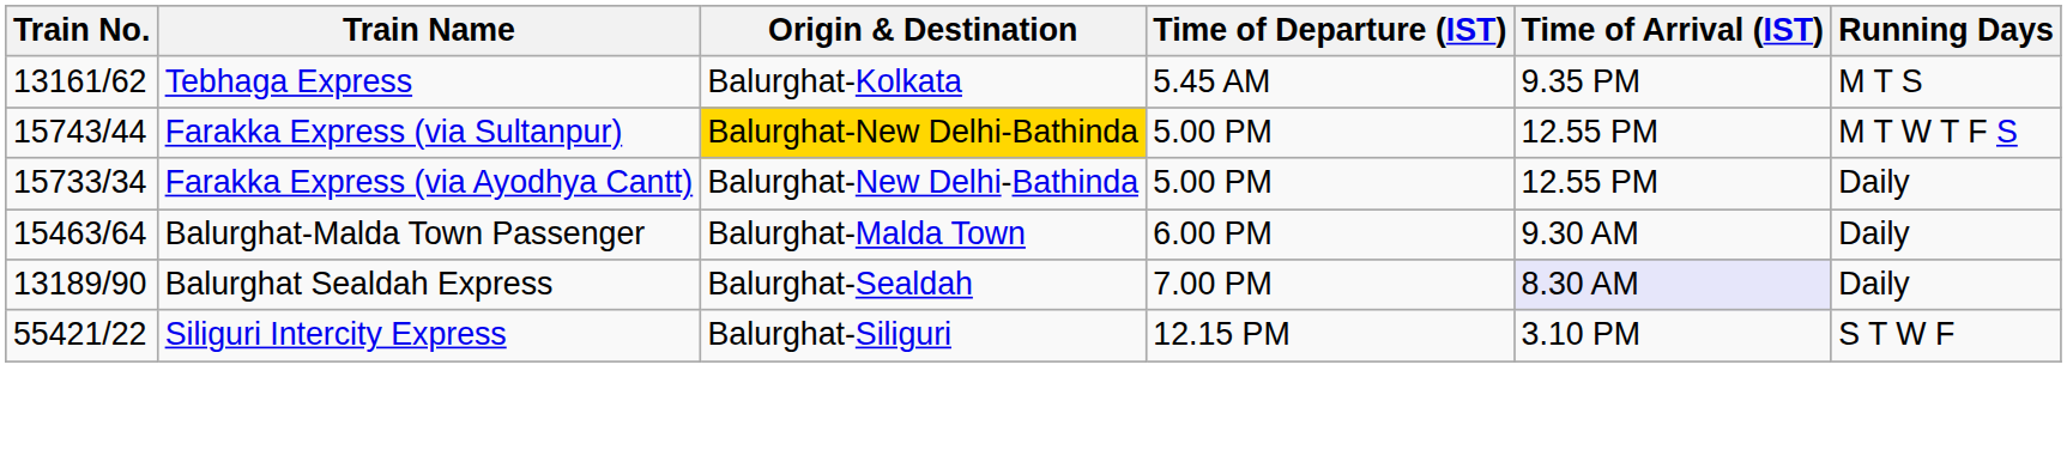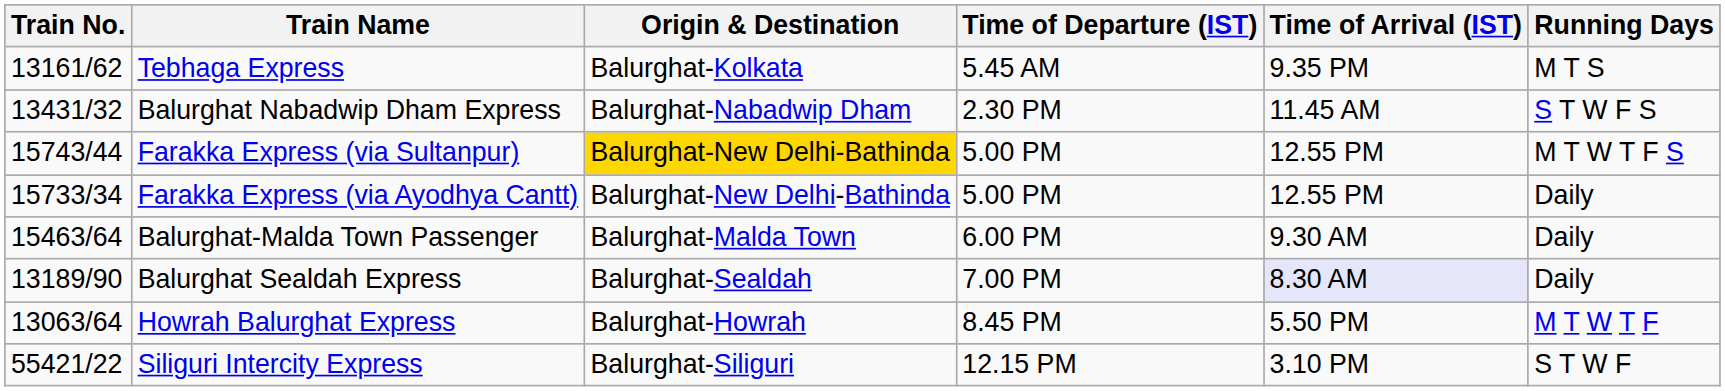 <table class="wikitable">
 <tr>
 <th>Train No.</th>
 <th>Train Name</th>
 <th>Origin & Destination </th>
 <th>Time of Departure (<a href='#'>IST</a>)</th>
 <th>Time of Arrival (<a href='#'>IST</a>)</th>
 <th>Running Days</th>
 </tr>
 <tr>
 <td>13161/62</td>
 <td><a href='#'>Tebhaga Express</a></td>
 <td>Balurghat-<a href='#'>Kolkata</a></td>
 <td>5.45 AM</td>
 <td>9.35 PM</td>
 <td>M T S</td>
+</tr>
+<tr>
+<td>13431/32</td>
+<td>Balurghat Nabadwip Dham Express</td>
+<td>Balurghat-<a href='#'>Nabadwip Dham</a></td>
+<td>2.30 PM</td>
+<td>11.45 AM</td>
+<td><a href='#'>S</a> T W F S</td>
 </tr>
 <tr>
 <td>15743/44</td>
 <td><a href='#'>Farakka Express (via Sultanpur)</a></td>
 <td style="background: gold;">Balurghat-New Delhi-Bathinda</td>
 <td>5.00 PM</td>
 <td>12.55 PM</td>
 <td>M T W T F <a href='#'>S</a></td>
 </tr>
 <tr>
 <td>15733/34</td>
 <td><a href='#'>Farakka Express (via Ayodhya Cantt)</a></td>
 <td>Balurghat-<a href='#'>New Delhi</a>-<a href='#'>Bathinda</a></td>
 <td>5.00 PM</td>
 <td>12.55 PM</td>
 <td>Daily</td>
 </tr>
 <tr>
 <td>15463/64</td>
 <td>Balurghat-Malda Town Passenger</td>
 <td>Balurghat-<a href='#'>Malda Town</a></td>
 <td>6.00 PM</td>
 <td>9.30 AM</td>
 <td>Daily</td>
 </tr>
 <tr>
 <td>13189/90</td>
 <td>Balurghat Sealdah Express</td>
 <td>Balurghat-<a href='#'>Sealdah</a></td>
 <td>7.00 PM</td>
 <td style="background: lavender;">8.30 AM</td>
 <td>Daily</td>
 </tr>
 <tr>
+<td>13063/64</td>
+<td><a href='#'>Howrah Balurghat Express</a></td>
+<td>Balurghat-<a href='#'>Howrah</a></td>
+<td>8.45 PM</td>
+<td>5.50 PM</td>
+<td><a href='#'>M</a> <a href='#'>T</a> <a href='#'>W</a> <a href='#'>T</a> <a href='#'>F</a></td>
+</tr>
+<tr>
 <td>55421/22</td>
 <td><a href='#'> Siliguri Intercity Express</a></td>
 <td>Balurghat-<a href='#'>Siliguri</a></td>
 <td>12.15 PM</td>
 <td>3.10 PM</td>
 <td>S T W F</td>
 </tr>
 </table>
